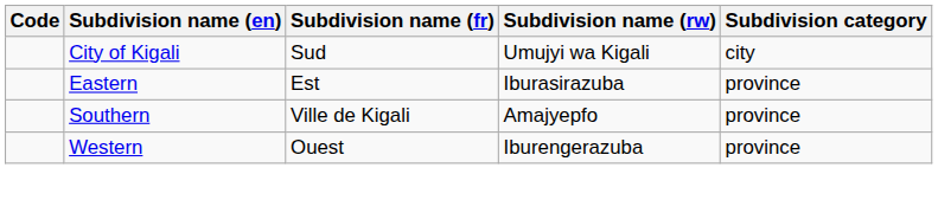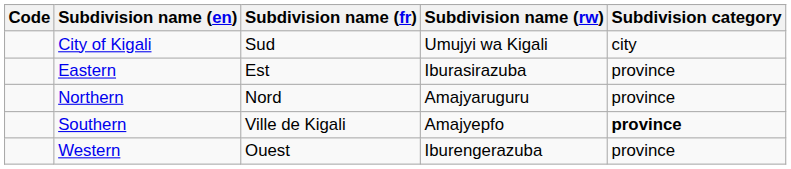 <table class="wikitable sortable">
 <tr>
 <th>Code</th>
 <th>Subdivision name (<a href='#'>en</a>)</th>
 <th>Subdivision name (<a href='#'>fr</a>)</th>
 <th>Subdivision name (<a href='#'>rw</a>)</th>
 <th>Subdivision category</th>
 </tr>
 <tr>
 <td></td>
 <td><a href='#'>City of Kigali</a></td>
 <td>Sud</td>
 <td>Umujyi wa Kigali</td>
 <td>city</td>
 </tr>
 <tr>
 <td></td>
 <td><a href='#'>Eastern</a></td>
 <td>Est</td>
 <td>Iburasirazuba</td>
 <td>province</td>
 </tr>
 <tr>
 <td></td>
+<td><a href='#'>Northern</a></td>
+<td>Nord</td>
+<td>Amajyaruguru</td>
+<td>province</td>
+</tr>
+<tr>
+<td></td>
 <td><a href='#'>Southern</a></td>
 <td>Ville de Kigali</td>
 <td>Amajyepfo</td>
-<td>province</td>
+<td><strong>province</strong></td>
 </tr>
 <tr>
 <td></td>
 <td><a href='#'>Western</a></td>
 <td>Ouest</td>
 <td>Iburengerazuba</td>
 <td>province</td>
 </tr>
 </table>
